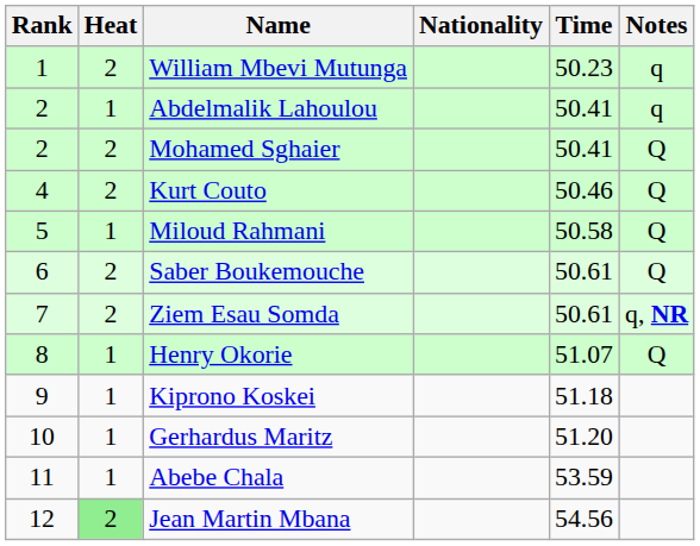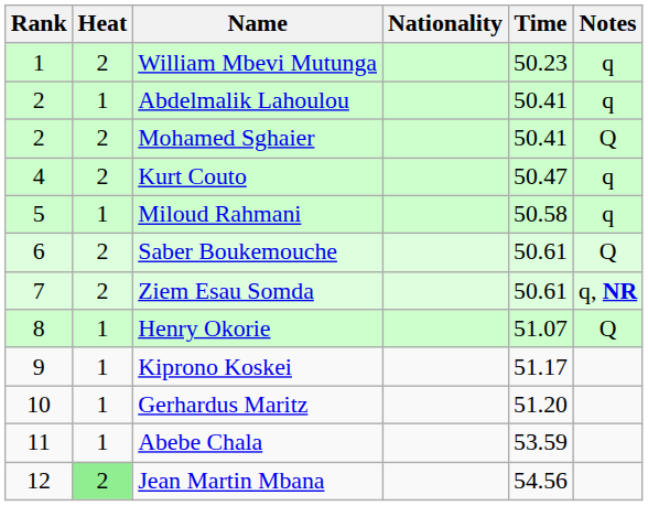 <table class="wikitable sortable" style="text-align:center">
 <tr>
 <th>Rank</th>
 <th>Heat</th>
 <th>Name</th>
 <th>Nationality</th>
 <th>Time</th>
 <th>Notes</th>
 </tr>
 <tr bgcolor=ccffcc>
 <td>1</td>
 <td>2</td>
 <td align=left><a href='#'>William Mbevi Mutunga</a></td>
 <td align=left></td>
 <td>50.23</td>
 <td>q</td>
 </tr>
 <tr bgcolor=ccffcc>
 <td>2</td>
 <td>1</td>
 <td align=left><a href='#'>Abdelmalik Lahoulou</a></td>
 <td align=left></td>
 <td>50.41</td>
 <td>q</td>
 </tr>
 <tr bgcolor=ccffcc>
 <td>2</td>
 <td>2</td>
 <td align=left><a href='#'>Mohamed Sghaier</a></td>
 <td align=left></td>
 <td>50.41</td>
 <td>Q</td>
 </tr>
 <tr bgcolor=ccffcc>
 <td>4</td>
 <td>2</td>
 <td align=left><a href='#'>Kurt Couto</a></td>
 <td align=left></td>
-<td>50.46</td>
-<td>Q</td>
+<td>50.47</td>
+<td>q</td>
 </tr>
 <tr bgcolor=ccffcc>
 <td>5</td>
 <td>1</td>
 <td align=left><a href='#'>Miloud Rahmani</a></td>
 <td align=left></td>
 <td>50.58</td>
-<td>Q</td>
+<td>q</td>
 </tr>
 <tr bgcolor=ddffdd>
 <td>6</td>
 <td>2</td>
 <td align=left><a href='#'>Saber Boukemouche</a></td>
 <td align=left></td>
 <td>50.61</td>
 <td>Q</td>
 </tr>
 <tr bgcolor=ddffdd>
 <td>7</td>
 <td>2</td>
 <td align=left><a href='#'>Ziem Esau Somda</a></td>
 <td align=left></td>
 <td>50.61</td>
 <td>q, <strong><a href='#'>NR</a></strong></td>
 </tr>
 <tr bgcolor=ccffcc>
 <td>8</td>
 <td>1</td>
 <td align=left><a href='#'>Henry Okorie</a></td>
 <td align=left></td>
 <td>51.07</td>
 <td>Q</td>
 </tr>
 <tr>
 <td>9</td>
 <td>1</td>
 <td align=left><a href='#'>Kiprono Koskei</a></td>
 <td align=left></td>
-<td>51.18</td>
+<td>51.17</td>
 <td></td>
 </tr>
 <tr>
 <td>10</td>
 <td>1</td>
 <td align=left><a href='#'>Gerhardus Maritz</a></td>
 <td align=left></td>
 <td>51.20</td>
 <td></td>
 </tr>
 <tr>
 <td>11</td>
 <td>1</td>
 <td align=left><a href='#'>Abebe Chala</a></td>
 <td align=left></td>
 <td>53.59</td>
 <td></td>
 </tr>
 <tr>
 <td>12</td>
 <td style="background: lightgreen;">2</td>
 <td align=left><a href='#'>Jean Martin Mbana</a></td>
 <td align=left></td>
 <td>54.56</td>
 <td></td>
 </tr>
 </table>
